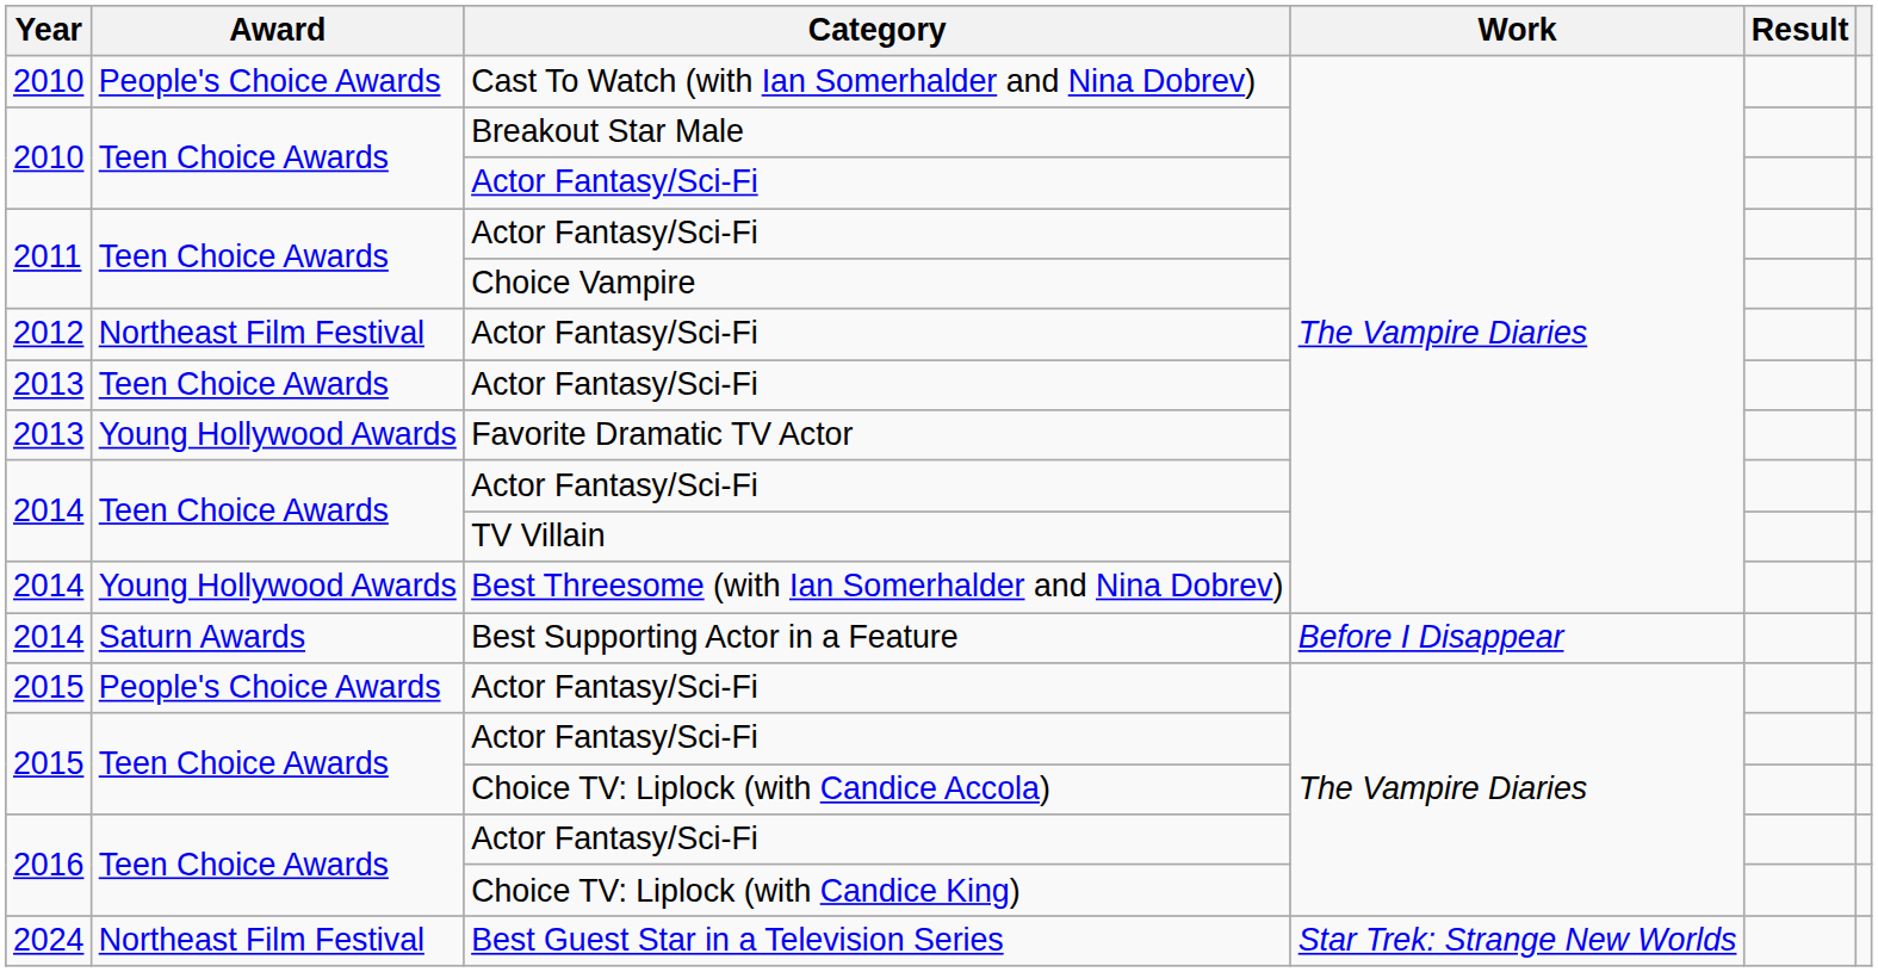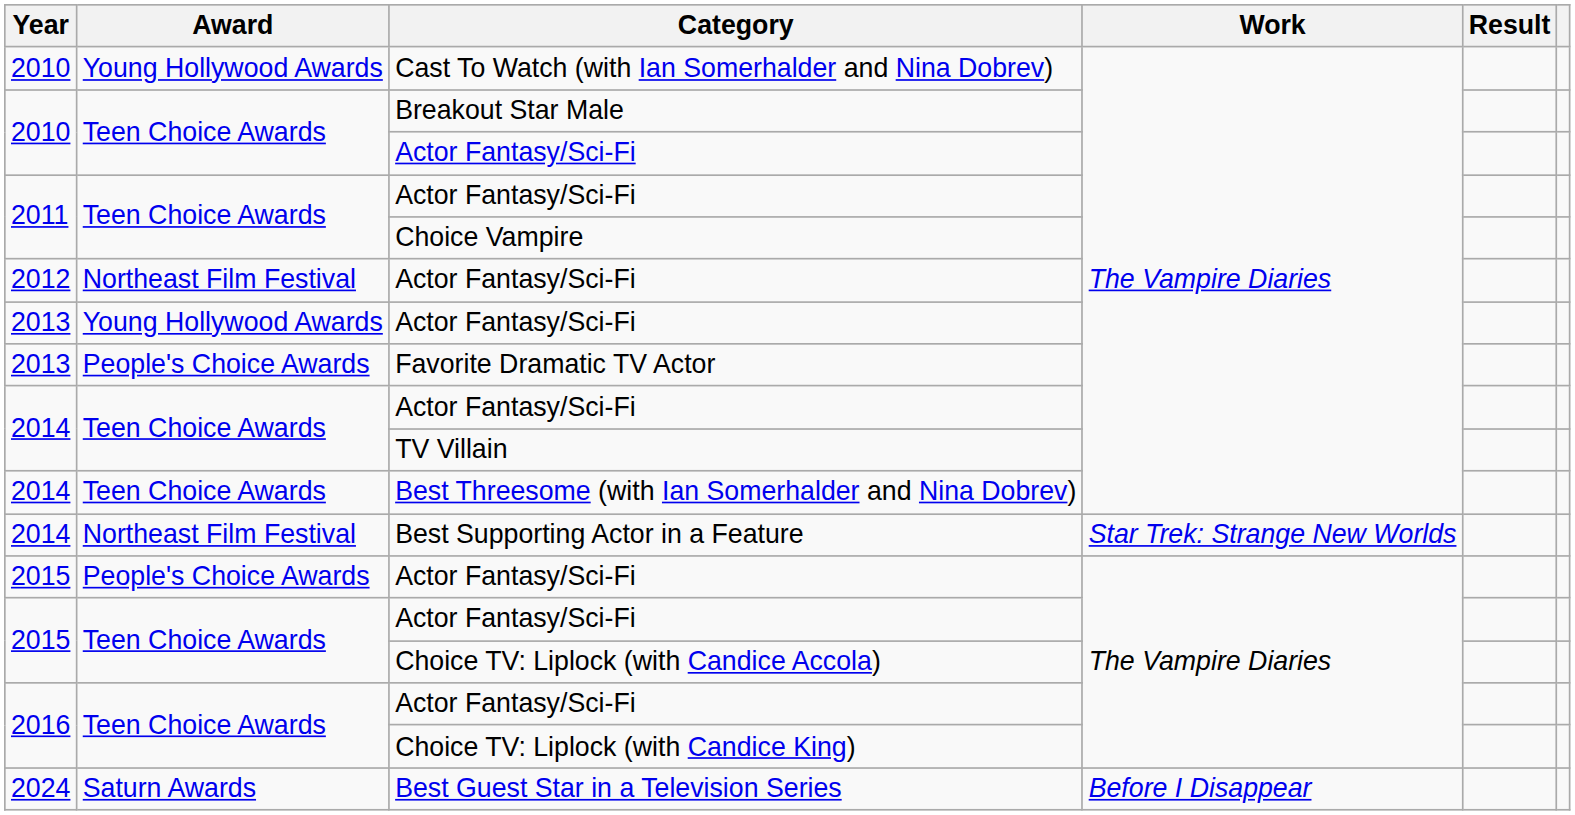 <table class="wikitable sortable">
 <tr>
 <th>Year</th>
 <th>Award</th>
 <th>Category</th>
 <th>Work</th>
 <th>Result</th>
 <th class="unsortable"></th>
 </tr>
 <tr>
 <td><a href='#'>2010</a></td>
-<td><a href='#'>People's Choice Awards</a></td>
+<td><a href='#'>Young Hollywood Awards</a></td>
 <td>Cast To Watch (with <a href='#'>Ian Somerhalder</a> and <a href='#'>Nina Dobrev</a>)</td>
 <td rowspan="11" data-sort-value="Vampire Diaries, The"><em><a href='#'>The Vampire Diaries</a></em></td>
 <td></td>
 <td></td>
 </tr>
 <tr>
 <td rowspan="2"><a href='#'>2010</a></td>
 <td rowspan="2"><a href='#'>Teen Choice Awards</a></td>
 <td>Breakout Star Male</td>
 <td></td>
 <td></td>
 </tr>
 <tr>
 <td><a href='#'>Actor Fantasy/Sci-Fi</a></td>
 <td></td>
 <td></td>
 </tr>
 <tr>
 <td rowspan="2"><a href='#'>2011</a></td>
 <td rowspan="2"><a href='#'>Teen Choice Awards</a></td>
 <td>Actor Fantasy/Sci-Fi</td>
 <td></td>
 <td></td>
 </tr>
 <tr>
 <td>Choice Vampire</td>
 <td></td>
 <td></td>
 </tr>
 <tr>
 <td><a href='#'>2012</a></td>
 <td><a href='#'>Northeast Film Festival</a></td>
 <td>Actor Fantasy/Sci-Fi</td>
 <td></td>
 <td></td>
 </tr>
 <tr>
 <td><a href='#'>2013</a></td>
-<td><a href='#'>Teen Choice Awards</a></td>
+<td><a href='#'>Young Hollywood Awards</a></td>
 <td>Actor Fantasy/Sci-Fi</td>
 <td></td>
 <td></td>
 </tr>
 <tr>
 <td><a href='#'>2013</a></td>
-<td><a href='#'>Young Hollywood Awards</a></td>
+<td><a href='#'>People's Choice Awards</a></td>
 <td>Favorite Dramatic TV Actor</td>
 <td></td>
 <td></td>
 </tr>
 <tr>
 <td rowspan="2"><a href='#'>2014</a></td>
 <td rowspan="2"><a href='#'>Teen Choice Awards</a></td>
 <td>Actor Fantasy/Sci-Fi</td>
 <td></td>
 <td></td>
 </tr>
 <tr>
 <td>TV Villain</td>
 <td></td>
 <td></td>
 </tr>
 <tr>
 <td><a href='#'>2014</a></td>
-<td><a href='#'>Young Hollywood Awards</a></td>
+<td><a href='#'>Teen Choice Awards</a></td>
 <td><a href='#'>Best Threesome</a> (with <a href='#'>Ian Somerhalder</a> and <a href='#'>Nina Dobrev</a>)</td>
 <td></td>
 <td></td>
 </tr>
 <tr>
 <td><a href='#'>2014</a></td>
-<td><a href='#'>Saturn Awards</a></td>
+<td><a href='#'>Northeast Film Festival</a></td>
 <td>Best Supporting Actor in a Feature</td>
-<td><em><a href='#'>Before I Disappear</a></em></td>
+<td><em><a href='#'>Star Trek: Strange New Worlds</a></em></td>
 <td></td>
 <td></td>
 </tr>
 <tr>
 <td><a href='#'>2015</a></td>
 <td><a href='#'>People's Choice Awards</a></td>
 <td>Actor Fantasy/Sci-Fi</td>
 <td rowspan="5" data-sort-value="Vampire Diaries, The"><em>The Vampire Diaries</em></td>
 <td></td>
 <td></td>
 </tr>
 <tr>
 <td rowspan="2"><a href='#'>2015</a></td>
 <td rowspan="2"><a href='#'>Teen Choice Awards</a></td>
 <td>Actor Fantasy/Sci-Fi</td>
 <td></td>
 <td></td>
 </tr>
 <tr>
 <td>Choice TV: Liplock (with <a href='#'>Candice Accola</a>)</td>
 <td></td>
 <td></td>
 </tr>
 <tr>
 <td rowspan="2"><a href='#'>2016</a></td>
 <td rowspan="2"><a href='#'>Teen Choice Awards</a></td>
 <td>Actor Fantasy/Sci-Fi</td>
 <td></td>
 <td></td>
 </tr>
 <tr>
 <td>Choice TV: Liplock (with <a href='#'>Candice King</a>)</td>
 <td></td>
 <td></td>
 </tr>
 <tr>
 <td><a href='#'>2024</a></td>
-<td><a href='#'>Northeast Film Festival</a></td>
+<td><a href='#'>Saturn Awards</a></td>
 <td><a href='#'>Best Guest Star in a Television Series</a></td>
-<td><em><a href='#'>Star Trek: Strange New Worlds</a></em></td>
+<td><em><a href='#'>Before I Disappear</a></em></td>
 <td></td>
 <td></td>
 </tr>
 </table>
